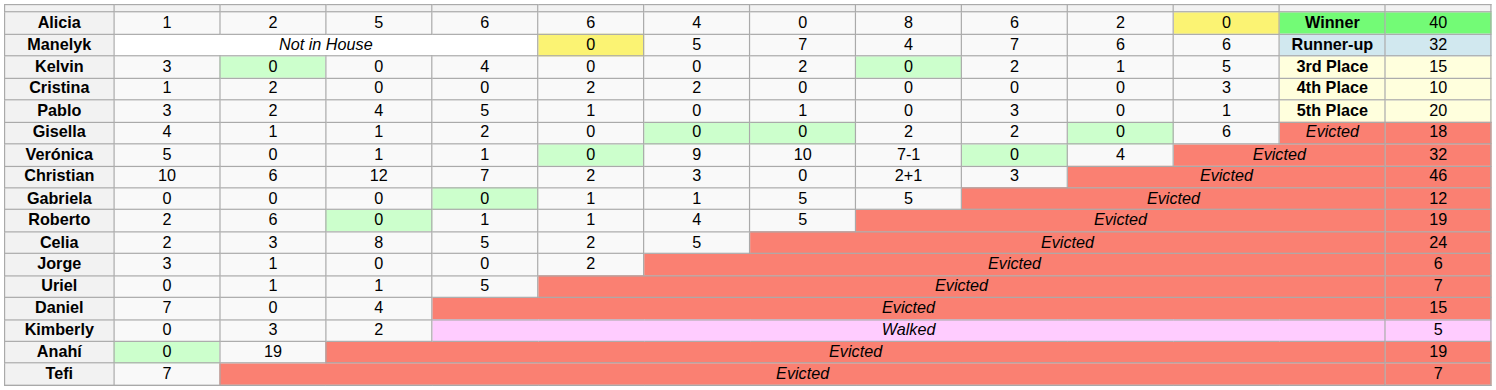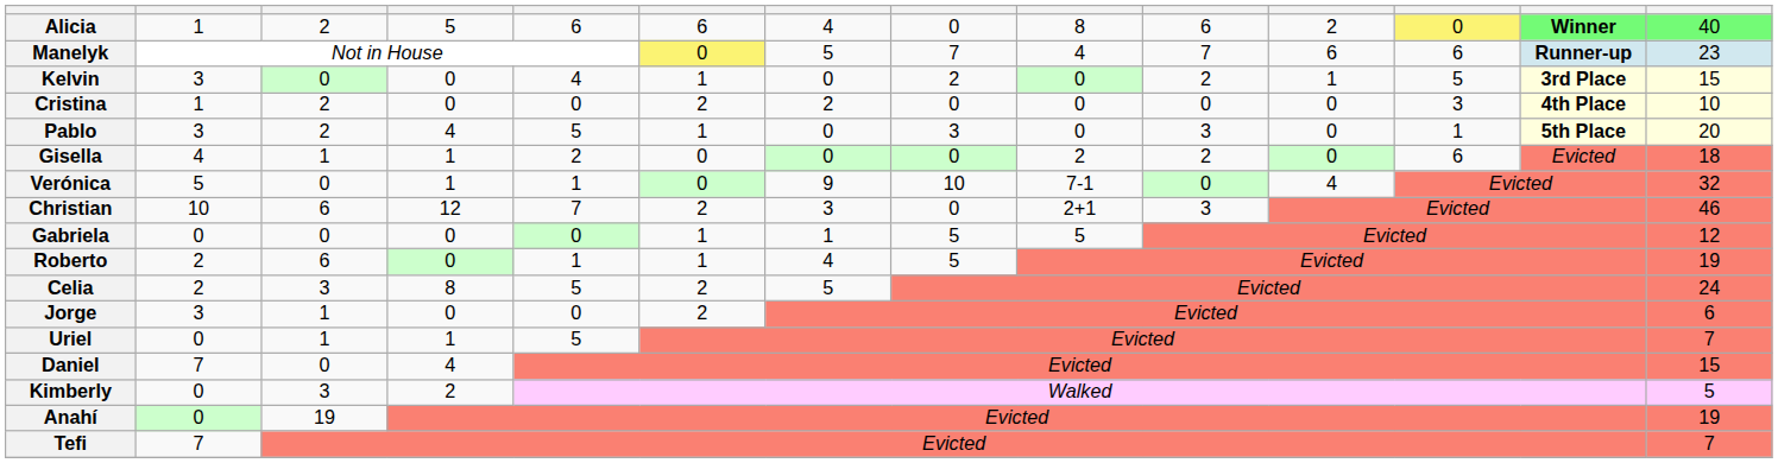 <table class="wikitable" style="text-align:center; font-size:85%; line-height:12px">
 <tr>
 <th style="width:5%"></th>
 <th style="width:5%"></th>
 <th style="width:5%"></th>
 <th style="width:5%"></th>
 <th style="width:5%"></th>
 <th style="width:5%"></th>
 <th style="width:5%"></th>
 <th style="width:5%"></th>
 <th style="width:5%"></th>
 <th style="width:5%"></th>
 <th style="width:5%"></th>
 <th style="width:5%"></th>
 <th style="width:5%"></th>
 <th style="width: 5%;"></th>
 </tr>
 <tr>
 <th>Alicia</th>
 <td>1</td>
 <td>2</td>
 <td>5</td>
 <td>6</td>
 <td>6</td>
 <td>4</td>
 <td>0</td>
 <td>8</td>
 <td>6</td>
 <td>2</td>
 <td style="background:#FBF373">0</td>
 <td style="background:#73FB76;"><strong>Winner</strong></td>
 <td style="background:#73FB76;">40</td>
 </tr>
 <tr>
 <th>Manelyk</th>
 <td style="background:#FFF" colspan="4"><em>Not in House</em></td>
 <td style="background: #FBF373;">0</td>
 <td>5</td>
 <td>7</td>
 <td>4</td>
 <td>7</td>
 <td>6</td>
 <td>6</td>
 <td style="background:#D1E8EF;"><strong>Runner-up</strong></td>
-<td style="background:#D1E8EF;">32</td>
+<td style="background:#D1E8EF;">23</td>
 </tr>
 <tr>
 <th>Kelvin</th>
 <td>3</td>
 <td style="background: #CCFFCC;">0</td>
 <td>0</td>
 <td>4</td>
-<td>0</td>
+<td>1</td>
 <td>0</td>
 <td>2</td>
 <td style="background: #CCFFCC;">0</td>
 <td>2</td>
 <td>1</td>
 <td>5</td>
 <td style="background:#FFFFDD;"><strong>3rd Place</strong></td>
 <td style="background:#FFFFDD;">15</td>
 </tr>
 <tr>
 <th>Cristina</th>
 <td>1</td>
 <td>2</td>
 <td>0</td>
 <td>0</td>
 <td>2</td>
 <td>2</td>
 <td>0</td>
 <td>0</td>
 <td>0</td>
 <td>0</td>
 <td>3</td>
 <td style="background:#FFFFDD;"><strong>4th Place</strong></td>
 <td style="background:#FFFFDD;">10</td>
 </tr>
 <tr>
 <th>Pablo</th>
 <td>3</td>
 <td>2</td>
 <td>4</td>
 <td>5</td>
 <td>1</td>
 <td>0</td>
-<td>1</td>
+<td>3</td>
 <td>0</td>
 <td>3</td>
 <td>0</td>
 <td>1</td>
 <td style="background:#FFFFDD;"><strong>5th Place</strong></td>
 <td style="background:#FFFFDD;">20</td>
 </tr>
 <tr>
 <th>Gisella</th>
 <td>4</td>
 <td>1</td>
 <td>1</td>
 <td>2</td>
 <td>0</td>
 <td style="background: #CCFFCC;">0</td>
 <td style="background: #CCFFCC;">0</td>
 <td>2</td>
 <td>2</td>
 <td style="background: #CCFFCC;">0</td>
 <td>6</td>
 <td style="background:salmon;"><em>Evicted</em></td>
 <td style="background:salmon;">18</td>
 </tr>
 <tr>
 <th>Verónica</th>
 <td>5</td>
 <td>0</td>
 <td>1</td>
 <td>1</td>
 <td style="background: #CCFFCC;">0</td>
 <td>9</td>
 <td>10</td>
 <td>7-1</td>
 <td style="background: #CCFFCC;">0</td>
 <td>4</td>
 <td colspan="2" style="background:salmon;"><em>Evicted</em></td>
 <td style="background:salmon;">32</td>
 </tr>
 <tr>
 <th>Christian</th>
 <td>10</td>
 <td>6</td>
 <td>12</td>
 <td>7</td>
 <td>2</td>
 <td>3</td>
 <td>0</td>
 <td>2+1</td>
 <td>3</td>
 <td colspan="3" style="background:salmon;"><em>Evicted</em></td>
 <td style="background:salmon;">46</td>
 </tr>
 <tr>
 <th>Gabriela</th>
 <td>0</td>
 <td>0</td>
 <td>0</td>
 <td style="background: #CCFFCC;">0</td>
 <td>1</td>
 <td>1</td>
 <td>5</td>
 <td>5</td>
 <td colspan="4" style="background:salmon;"><em>Evicted</em></td>
 <td style="background:salmon;">12</td>
 </tr>
 <tr>
 <th>Roberto</th>
 <td>2</td>
 <td>6</td>
 <td style="background: #CCFFCC;">0</td>
 <td>1</td>
 <td>1</td>
 <td>4</td>
 <td>5</td>
 <td colspan="5" style="background:salmon;"><em>Evicted</em></td>
 <td style="background:salmon;">19</td>
 </tr>
 <tr>
 <th>Celia</th>
 <td>2</td>
 <td>3</td>
 <td>8</td>
 <td>5</td>
 <td>2</td>
 <td>5</td>
 <td colspan="6" style="background:salmon;"><em>Evicted</em></td>
 <td style="background:salmon;">24</td>
 </tr>
 <tr>
 <th>Jorge</th>
 <td>3</td>
 <td>1</td>
 <td>0</td>
 <td>0</td>
 <td>2</td>
 <td colspan="7" style="background:salmon;"><em>Evicted</em></td>
 <td style="background:salmon;">6</td>
 </tr>
 <tr>
 <th>Uriel</th>
 <td>0</td>
 <td>1</td>
 <td>1</td>
 <td>5</td>
 <td colspan="8" style="background:salmon;"><em>Evicted</em></td>
 <td style="background:salmon;">7</td>
 </tr>
 <tr>
 <th>Daniel</th>
 <td>7</td>
 <td>0</td>
 <td>4</td>
 <td colspan="9" style="background:salmon;"><em>Evicted</em></td>
 <td style="background:salmon;">15</td>
 </tr>
 <tr>
 <th>Kimberly</th>
 <td>0</td>
 <td>3</td>
 <td>2</td>
 <td colspan="9" style="background:#fcf;"><em>Walked</em></td>
 <td style="background:#fcf;">5</td>
 </tr>
 <tr>
 <th>Anahí</th>
 <td style="background: #CCFFCC;">0</td>
 <td>19</td>
 <td colspan="10" style="background:salmon;"><em>Evicted</em></td>
 <td style="background:salmon;">19</td>
 </tr>
 <tr>
 <th>Tefi</th>
 <td>7</td>
 <td colspan="11" style="background:salmon;"><em>Evicted</em></td>
 <td style="background:salmon;">7</td>
 </tr>
 <tr>
 </tr>
 </table>
